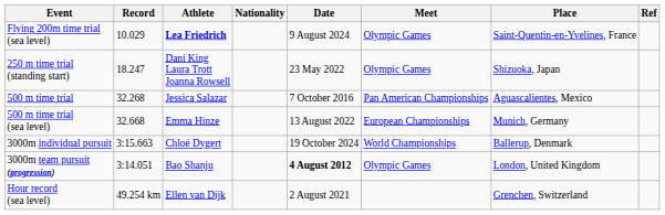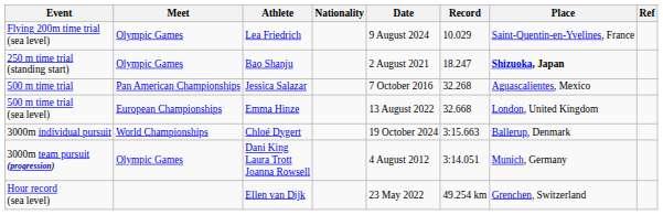 <table class="wikitable sortable" style="font-size:87%; text-align:left;">
 <tr>
 <th>Event</th>
-<th>Record</th>
+<th>Meet</th>
 <th>Athlete</th>
 <th>Nationality</th>
 <th>Date</th>
-<th>Meet</th>
+<th>Record</th>
 <th>Place</th>
 <th>Ref</th>
 </tr>
 <tr>
 <td><a href='#'>Flying 200m time trial</a><br>(sea level)</td>
-<td>10.029</td>
-<td><strong><a href='#'>Lea Friedrich</a></strong></td>
+<td><a href='#'>Olympic Games</a></td>
+<td><a href='#'>Lea Friedrich</a></td>
 <td></td>
 <td>9 August 2024</td>
-<td><a href='#'>Olympic Games</a></td>
+<td>10.029</td>
 <td><a href='#'>Saint-Quentin-en-Yvelines</a>, France</td>
 <td></td>
 </tr>
 <tr>
 <td><a href='#'>250 m time trial</a><br>(standing start)</td>
+<td><a href='#'>Olympic Games</a></td>
+<td><a href='#'>Bao Shanju</a></td>
+<td></td>
+<td>2 August 2021</td>
 <td>18.247</td>
-<td><a href='#'>Dani King</a><br><a href='#'>Laura Trott</a><br><a href='#'>Joanna Rowsell</a></td>
-<td></td>
-<td>23 May 2022</td>
-<td><a href='#'>Olympic Games</a></td>
-<td><a href='#'>Shizuoka</a>, Japan</td>
+<td><strong><a href='#'>Shizuoka</a>, Japan</strong></td>
 <td></td>
 </tr>
 <tr>
 <td><a href='#'>500 m time trial</a></td>
-<td>32.268</td>
+<td><a href='#'>Pan American Championships</a></td>
 <td><a href='#'>Jessica Salazar</a></td>
 <td></td>
 <td>7 October 2016</td>
-<td><a href='#'>Pan American Championships</a></td>
+<td>32.268</td>
 <td><a href='#'>Aguascalientes</a>, Mexico</td>
 <td></td>
 </tr>
 <tr>
 <td><a href='#'>500 m time trial</a><br>(sea level)</td>
-<td>32.668</td>
+<td><a href='#'>European Championships</a></td>
 <td><a href='#'>Emma Hinze</a></td>
 <td></td>
 <td>13 August 2022</td>
-<td><a href='#'>European Championships</a></td>
-<td><a href='#'>Munich</a>, Germany</td>
+<td>32.668</td>
+<td><a href='#'>London</a>, United Kingdom</td>
 <td></td>
 </tr>
 <tr>
 <td>3000m <a href='#'>individual pursuit</a></td>
-<td>3:15.663</td>
+<td><a href='#'>World Championships</a></td>
 <td><a href='#'>Chloé Dygert</a></td>
 <td></td>
 <td>19 October 2024</td>
-<td><a href='#'>World Championships</a></td>
+<td>3:15.663</td>
 <td><a href='#'>Ballerup</a>, Denmark</td>
 <td></td>
 </tr>
 <tr>
 <td>3000m <a href='#'>team pursuit</a><br><small><strong><em>(<a href='#'>progression</a>)</em></strong></small></td>
+<td><a href='#'>Olympic Games</a></td>
+<td><a href='#'>Dani King</a><br><a href='#'>Laura Trott</a><br><a href='#'>Joanna Rowsell</a></td>
+<td></td>
+<td>4 August 2012</td>
 <td>3:14.051</td>
-<td><a href='#'>Bao Shanju</a></td>
-<td></td>
-<td><strong>4 August 2012</strong></td>
-<td><a href='#'>Olympic Games</a></td>
-<td><a href='#'>London</a>, United Kingdom</td>
+<td><a href='#'>Munich</a>, Germany</td>
 <td></td>
 </tr>
 <tr>
 <td><a href='#'>Hour record</a><br>(sea level)</td>
-<td>49.254 km</td>
+<td></td>
 <td><a href='#'>Ellen van Dijk</a></td>
 <td></td>
-<td>2 August 2021</td>
-<td></td>
+<td>23 May 2022</td>
+<td>49.254 km</td>
 <td><a href='#'>Grenchen</a>, Switzerland</td>
 <td></td>
 </tr>
 </table>
